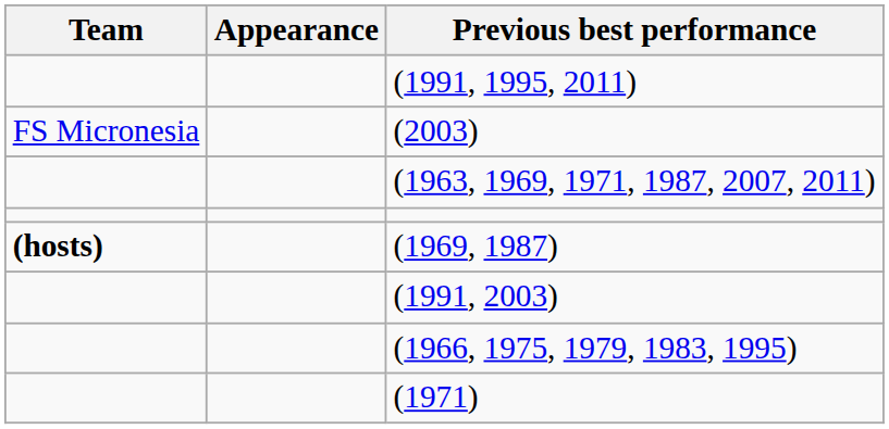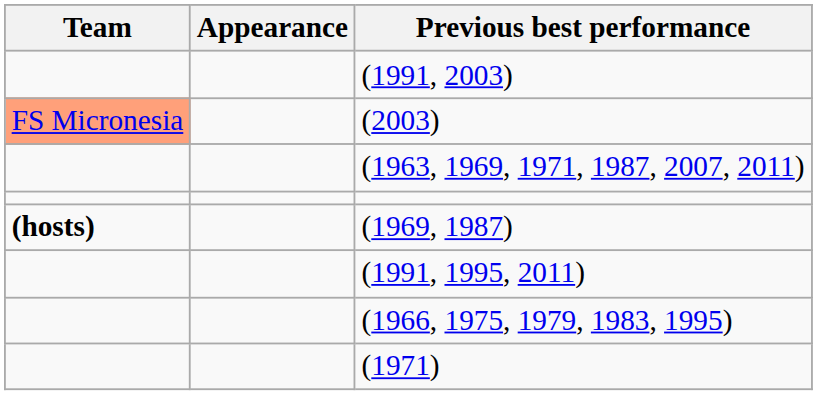 <table class="wikitable sortable" style="text-align: left;">
 <tr>
 <th>Team</th>
 <th>Appearance</th>
 <th>Previous best performance</th>
 </tr>
 <tr>
 <td></td>
 <td></td>
-<td> (<a href='#'>1991</a>, <a href='#'>1995</a>, <a href='#'>2011</a>)</td>
+<td> (<a href='#'>1991</a>, <a href='#'>2003</a>)</td>
 </tr>
 <tr>
-<td> <a href='#'>FS Micronesia</a></td>
+<td style="background: lightsalmon;"> <a href='#'>FS Micronesia</a></td>
 <td></td>
 <td> (<a href='#'>2003</a>)</td>
 </tr>
 <tr>
 <td></td>
 <td></td>
 <td> (<a href='#'>1963</a>, <a href='#'>1969</a>, <a href='#'>1971</a>, <a href='#'>1987</a>, <a href='#'>2007</a>, <a href='#'>2011</a>)</td>
 </tr>
 <tr>
 <td></td>
 <td></td>
 <td></td>
 </tr>
 <tr>
 <td><strong> (hosts)</strong></td>
 <td></td>
 <td> (<a href='#'>1969</a>, <a href='#'>1987</a>)</td>
 </tr>
 <tr>
 <td></td>
 <td></td>
-<td> (<a href='#'>1991</a>, <a href='#'>2003</a>)</td>
+<td> (<a href='#'>1991</a>, <a href='#'>1995</a>, <a href='#'>2011</a>)</td>
 </tr>
 <tr>
 <td></td>
 <td></td>
 <td> (<a href='#'>1966</a>, <a href='#'>1975</a>, <a href='#'>1979</a>, <a href='#'>1983</a>, <a href='#'>1995</a>)</td>
 </tr>
 <tr>
 <td></td>
 <td></td>
 <td> (<a href='#'>1971</a>)</td>
 </tr>
 </table>
